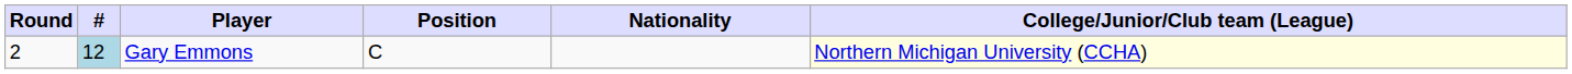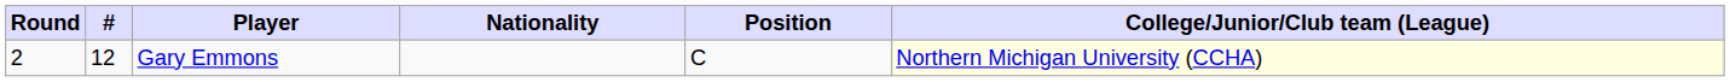 <table class="wikitable">
 <tr>
 <th style="background:#ddf; width:2.00%;">Round</th>
 <th style="background:#ddf; width:2.75%;">#</th>
 <th style="background:#ddf; width:16.0%;">Player</th>
+<th style="background:#ddf; width:17.0%;">Nationality</th>
 <th style="background:#ddf; width:12.25%;">Position</th>
-<th style="background:#ddf; width:17.0%;">Nationality</th>
 <th style="background:#ddf; width:100.0%;">College/Junior/Club team (League)</th>
 </tr>
 <tr>
 <td>2</td>
-<td style="background: lightblue;">12</td>
+<td>12</td>
 <td><a href='#'>Gary Emmons</a></td>
+<td></td>
 <td>C</td>
-<td></td>
 <td style="background: lightyellow;"><a href='#'>Northern Michigan University</a> (<a href='#'>CCHA</a>)</td>
 </tr>
 </table>
